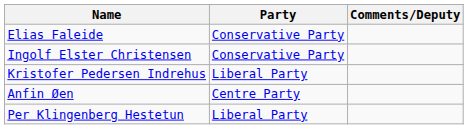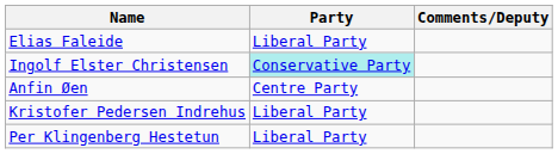 <table class="wikitable">
 <tr>
 <th>Name</th>
 <th>Party</th>
 <th>Comments/Deputy</th>
 </tr>
 <tr>
 <td><a href='#'>Elias Faleide</a></td>
-<td><a href='#'>Conservative Party</a></td>
+<td><a href='#'>Liberal Party</a></td>
 <td></td>
 </tr>
 <tr>
 <td><a href='#'>Ingolf Elster Christensen</a></td>
-<td><a href='#'>Conservative Party</a></td>
+<td style="background: paleturquoise;"><a href='#'>Conservative Party</a></td>
+<td></td>
+</tr>
+<tr>
+<td><a href='#'>Anfin Øen</a></td>
+<td><a href='#'>Centre Party</a></td>
 <td></td>
 </tr>
 <tr>
 <td><a href='#'>Kristofer Pedersen Indrehus</a></td>
 <td><a href='#'>Liberal Party</a></td>
 <td></td>
 </tr>
 <tr>
-<td><a href='#'>Anfin Øen</a></td>
-<td><a href='#'>Centre Party</a></td>
-<td></td>
-</tr>
-<tr>
 <td><a href='#'>Per Klingenberg Hestetun</a></td>
 <td><a href='#'>Liberal Party</a></td>
 <td></td>
 </tr>
 </table>
